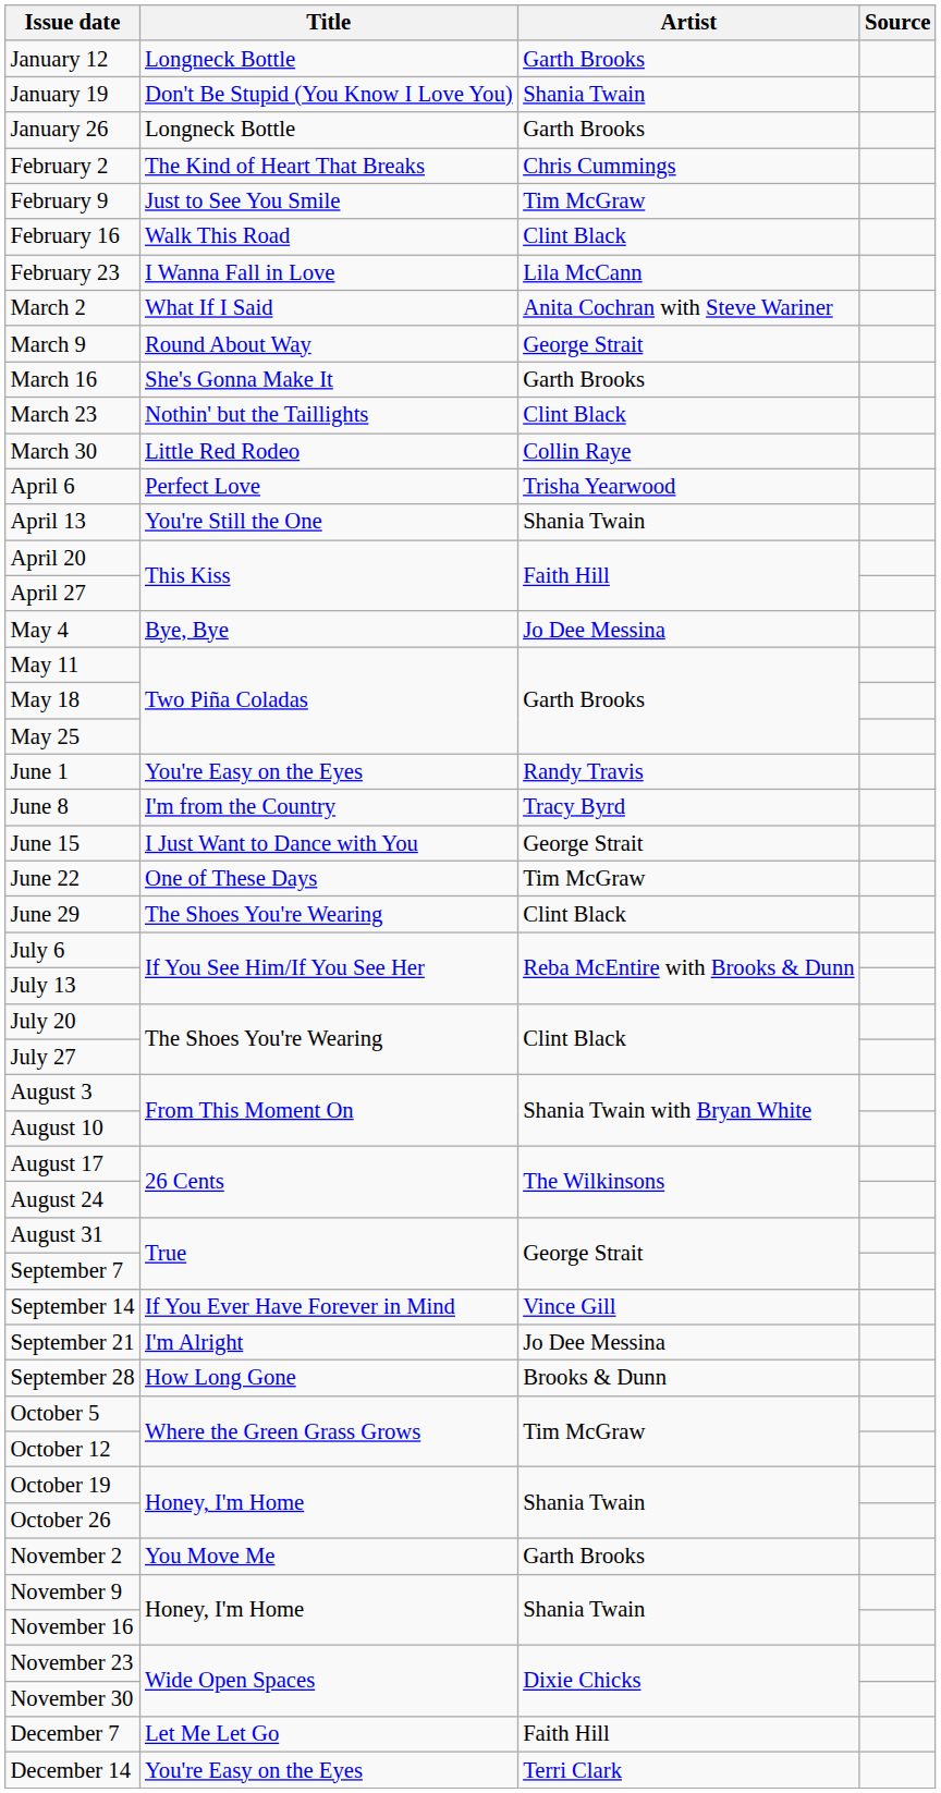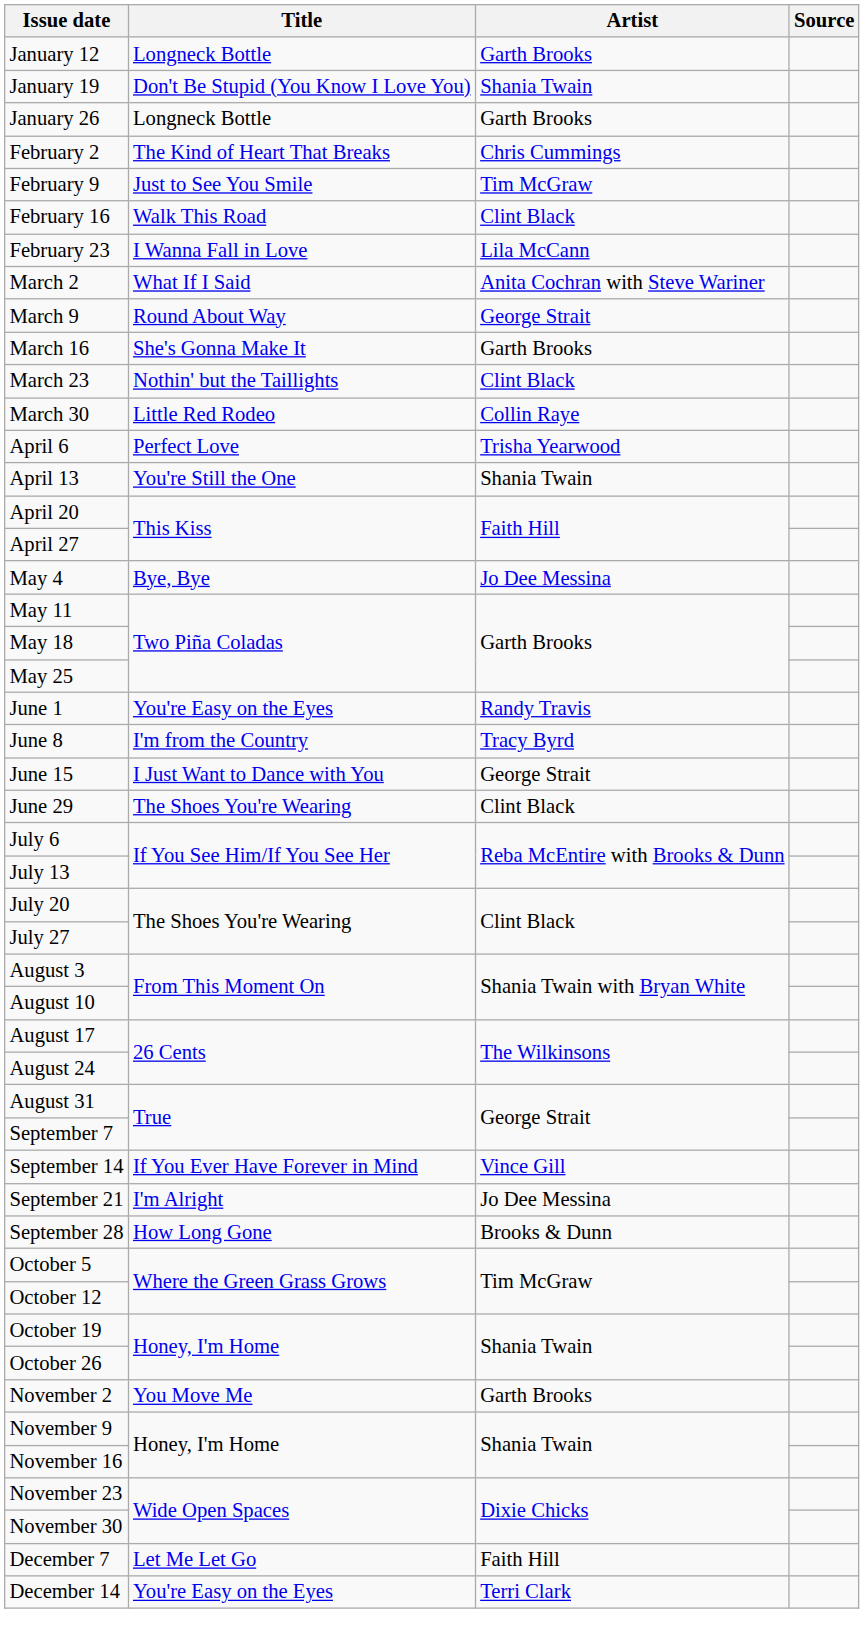 <table class="wikitable">
 <tr>
 <th>Issue date</th>
 <th>Title</th>
 <th>Artist</th>
 <th>Source</th>
 </tr>
 <tr>
 <td>January 12</td>
 <td><a href='#'>Longneck Bottle</a></td>
 <td><a href='#'>Garth Brooks</a></td>
 <td align=center></td>
 </tr>
 <tr>
 <td>January 19</td>
 <td><a href='#'>Don't Be Stupid (You Know I Love You)</a></td>
 <td><a href='#'>Shania Twain</a></td>
 <td align=center></td>
 </tr>
 <tr>
 <td>January 26</td>
 <td>Longneck Bottle</td>
 <td>Garth Brooks</td>
 <td align=center></td>
 </tr>
 <tr>
 <td>February 2</td>
 <td><a href='#'>The Kind of Heart That Breaks</a></td>
 <td><a href='#'>Chris Cummings</a></td>
 <td align=center></td>
 </tr>
 <tr>
 <td>February 9</td>
 <td><a href='#'>Just to See You Smile</a></td>
 <td><a href='#'>Tim McGraw</a></td>
 <td align=center></td>
 </tr>
 <tr>
 <td>February 16</td>
 <td><a href='#'>Walk This Road</a></td>
 <td><a href='#'>Clint Black</a></td>
 <td align=center></td>
 </tr>
 <tr>
 <td>February 23</td>
 <td><a href='#'>I Wanna Fall in Love</a></td>
 <td><a href='#'>Lila McCann</a></td>
 <td align=center></td>
 </tr>
 <tr>
 <td>March 2</td>
 <td><a href='#'>What If I Said</a></td>
 <td><a href='#'>Anita Cochran</a> with <a href='#'>Steve Wariner</a></td>
 <td align=center></td>
 </tr>
 <tr>
 <td>March 9</td>
 <td><a href='#'>Round About Way</a></td>
 <td><a href='#'>George Strait</a></td>
 <td align=center></td>
 </tr>
 <tr>
 <td>March 16</td>
 <td><a href='#'>She's Gonna Make It</a></td>
 <td>Garth Brooks</td>
 <td align=center></td>
 </tr>
 <tr>
 <td>March 23</td>
 <td><a href='#'>Nothin' but the Taillights</a></td>
 <td><a href='#'>Clint Black</a></td>
 <td align=center></td>
 </tr>
 <tr>
 <td>March 30</td>
 <td><a href='#'>Little Red Rodeo</a></td>
 <td><a href='#'>Collin Raye</a></td>
 <td align=center></td>
 </tr>
 <tr>
 <td>April 6</td>
 <td><a href='#'>Perfect Love</a></td>
 <td><a href='#'>Trisha Yearwood</a></td>
 <td align=center></td>
 </tr>
 <tr>
 <td>April 13</td>
 <td><a href='#'>You're Still the One</a></td>
 <td>Shania Twain</td>
 <td align=center></td>
 </tr>
 <tr>
 <td>April 20</td>
 <td rowspan=2><a href='#'>This Kiss</a></td>
 <td rowspan=2><a href='#'>Faith Hill</a></td>
 <td align=center></td>
 </tr>
 <tr>
 <td>April 27</td>
 <td align=center></td>
 </tr>
 <tr>
 <td>May 4</td>
 <td><a href='#'>Bye, Bye</a></td>
 <td><a href='#'>Jo Dee Messina</a></td>
 <td align=center></td>
 </tr>
 <tr>
 <td>May 11</td>
 <td rowspan=3><a href='#'>Two Piña Coladas</a></td>
 <td rowspan=3>Garth Brooks</td>
 <td align=center></td>
 </tr>
 <tr>
 <td>May 18</td>
 <td align=center></td>
 </tr>
 <tr>
 <td>May 25</td>
 <td align=center></td>
 </tr>
 <tr>
 <td>June 1</td>
 <td><a href='#'>You're Easy on the Eyes</a></td>
 <td><a href='#'>Randy Travis</a></td>
 <td align=center></td>
 </tr>
 <tr>
 <td>June 8</td>
 <td><a href='#'>I'm from the Country</a></td>
 <td><a href='#'>Tracy Byrd</a></td>
 <td align=center></td>
 </tr>
 <tr>
 <td>June 15</td>
 <td><a href='#'>I Just Want to Dance with You</a></td>
 <td>George Strait</td>
 <td align=center></td>
 </tr>
 <tr>
-<td>June 22</td>
-<td><a href='#'>One of These Days</a></td>
-<td>Tim McGraw</td>
-<td align=center></td>
-</tr>
-<tr>
 <td>June 29</td>
 <td><a href='#'>The Shoes You're Wearing</a></td>
 <td>Clint Black</td>
 <td align=center></td>
 </tr>
 <tr>
 <td>July 6</td>
 <td rowspan=2><a href='#'>If You See Him/If You See Her</a></td>
 <td rowspan=2><a href='#'>Reba McEntire</a> with <a href='#'>Brooks & Dunn</a></td>
 <td align=center></td>
 </tr>
 <tr>
 <td>July 13</td>
 <td align=center></td>
 </tr>
 <tr>
 <td>July 20</td>
 <td rowspan=2>The Shoes You're Wearing</td>
 <td rowspan=2>Clint Black</td>
 <td align=center></td>
 </tr>
 <tr>
 <td>July 27</td>
 <td align=center></td>
 </tr>
 <tr>
 <td>August 3</td>
 <td rowspan=2><a href='#'>From This Moment On</a></td>
 <td rowspan=2>Shania Twain with <a href='#'>Bryan White</a></td>
 <td align=center></td>
 </tr>
 <tr>
 <td>August 10</td>
 <td align=center></td>
 </tr>
 <tr>
 <td>August 17</td>
 <td rowspan=2><a href='#'>26 Cents</a></td>
 <td rowspan=2><a href='#'>The Wilkinsons</a></td>
 <td align=center></td>
 </tr>
 <tr>
 <td>August 24</td>
 <td align=center></td>
 </tr>
 <tr>
 <td>August 31</td>
 <td rowspan=2><a href='#'>True</a></td>
 <td rowspan=2>George Strait</td>
 <td align=center></td>
 </tr>
 <tr>
 <td>September 7</td>
 <td align=center></td>
 </tr>
 <tr>
 <td>September 14</td>
 <td><a href='#'>If You Ever Have Forever in Mind</a></td>
 <td><a href='#'>Vince Gill</a></td>
 <td align=center></td>
 </tr>
 <tr>
 <td>September 21</td>
 <td><a href='#'>I'm Alright</a></td>
 <td>Jo Dee Messina</td>
 <td align=center></td>
 </tr>
 <tr>
 <td>September 28</td>
 <td><a href='#'>How Long Gone</a></td>
 <td>Brooks & Dunn</td>
 <td align=center></td>
 </tr>
 <tr>
 <td>October 5</td>
 <td rowspan=2><a href='#'>Where the Green Grass Grows</a></td>
 <td rowspan=2>Tim McGraw</td>
 <td align=center></td>
 </tr>
 <tr>
 <td>October 12</td>
 <td align=center></td>
 </tr>
 <tr>
 <td>October 19</td>
 <td rowspan=2><a href='#'>Honey, I'm Home</a></td>
 <td rowspan=2>Shania Twain</td>
 <td align=center></td>
 </tr>
 <tr>
 <td>October 26</td>
 <td align=center></td>
 </tr>
 <tr>
 <td>November 2</td>
 <td><a href='#'>You Move Me</a></td>
 <td>Garth Brooks</td>
 <td align=center></td>
 </tr>
 <tr>
 <td>November 9</td>
 <td rowspan=2>Honey, I'm Home</td>
 <td rowspan=2>Shania Twain</td>
 <td align=center></td>
 </tr>
 <tr>
 <td>November 16</td>
 <td align=center></td>
 </tr>
 <tr>
 <td>November 23</td>
 <td rowspan=2><a href='#'>Wide Open Spaces</a></td>
 <td rowspan=2><a href='#'>Dixie Chicks</a></td>
 <td align=center></td>
 </tr>
 <tr>
 <td>November 30</td>
 <td align=center></td>
 </tr>
 <tr>
 <td>December 7</td>
 <td><a href='#'>Let Me Let Go</a></td>
 <td>Faith Hill</td>
 <td align=center></td>
 </tr>
 <tr>
 <td>December 14</td>
 <td><a href='#'>You're Easy on the Eyes</a></td>
 <td><a href='#'>Terri Clark</a></td>
 <td align=center></td>
 </tr>
 </table>
